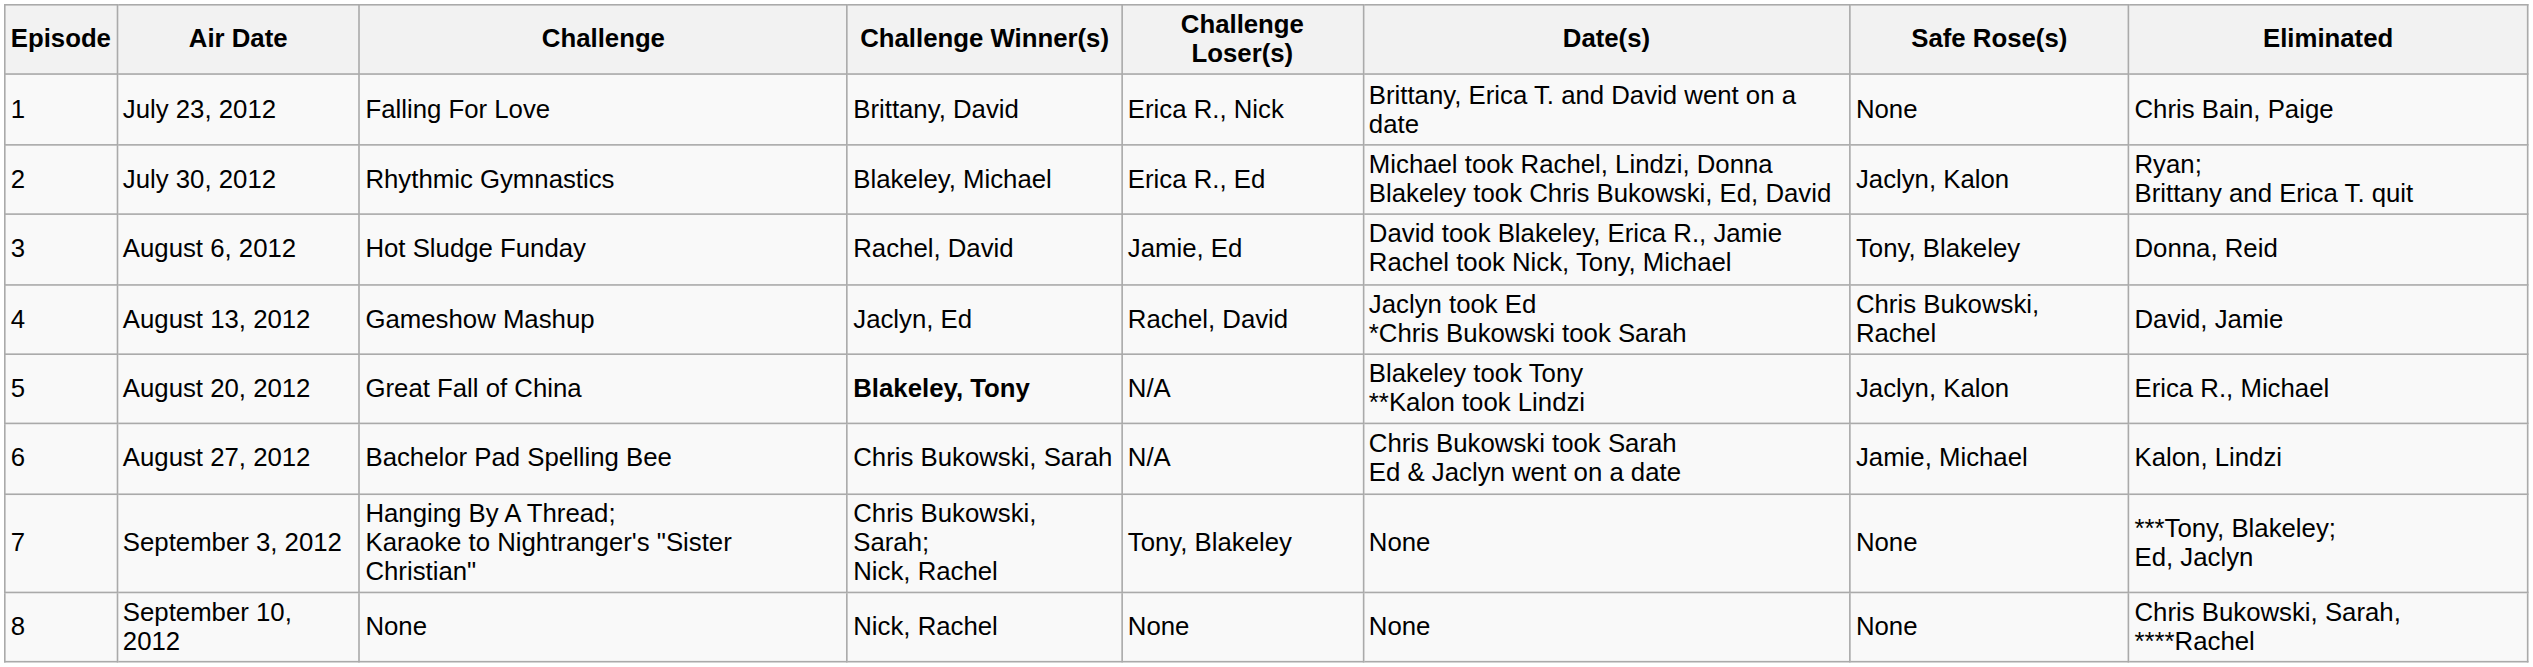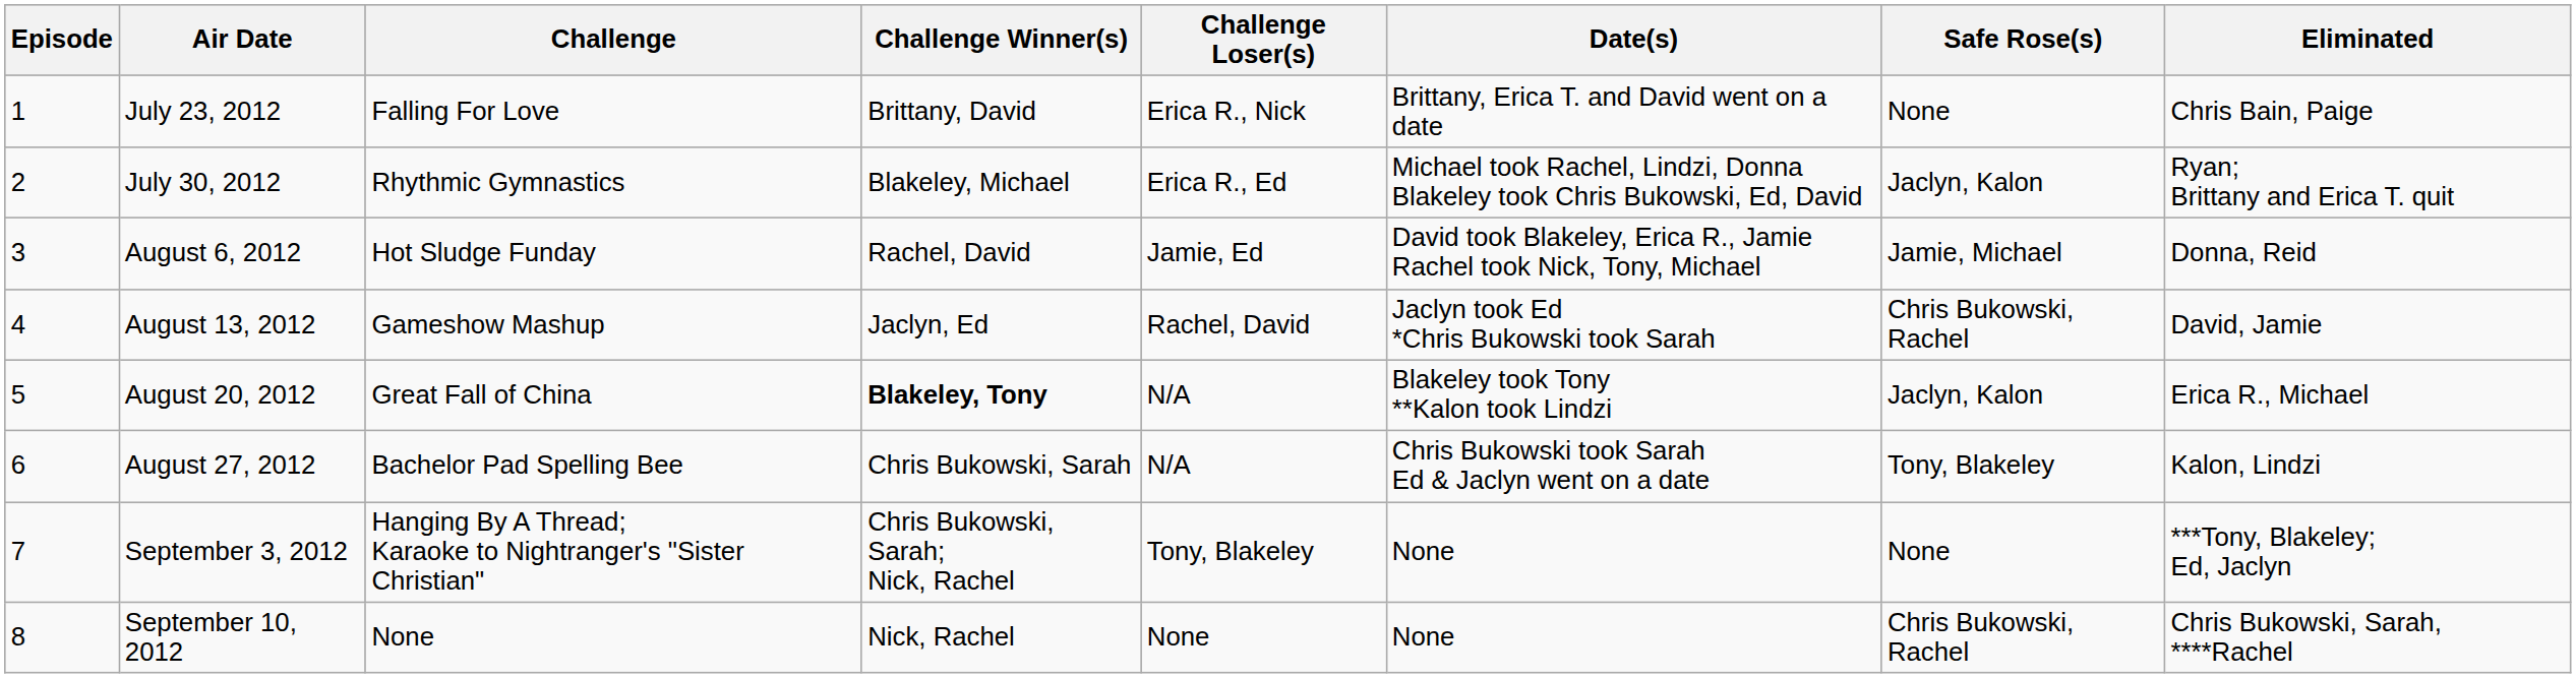 <table class="wikitable">
 <tr>
 <th>Episode</th>
 <th>Air Date</th>
 <th>Challenge</th>
 <th>Challenge Winner(s)</th>
 <th>Challenge Loser(s)</th>
 <th>Date(s)</th>
 <th>Safe Rose(s)</th>
 <th>Eliminated</th>
 </tr>
 <tr>
 <td>1</td>
 <td>July 23, 2012</td>
 <td>Falling For Love</td>
 <td>Brittany, David</td>
 <td>Erica R., Nick</td>
 <td>Brittany, Erica T. and David went on a date</td>
 <td>None</td>
 <td>Chris Bain, Paige</td>
 </tr>
 <tr>
 <td>2</td>
 <td>July 30, 2012</td>
 <td>Rhythmic Gymnastics</td>
 <td>Blakeley, Michael</td>
 <td>Erica R., Ed</td>
 <td>Michael took Rachel, Lindzi, Donna<br>Blakeley took Chris Bukowski, Ed, David</td>
 <td>Jaclyn, Kalon</td>
 <td>Ryan;<br>Brittany and Erica T. quit</td>
 </tr>
 <tr>
 <td>3</td>
 <td>August 6, 2012</td>
 <td>Hot Sludge Funday</td>
 <td>Rachel, David</td>
 <td>Jamie, Ed</td>
 <td>David took Blakeley, Erica R., Jamie<br>Rachel took Nick, Tony, Michael</td>
-<td>Tony, Blakeley</td>
+<td>Jamie, Michael</td>
 <td>Donna, Reid</td>
 </tr>
 <tr>
 <td>4</td>
 <td>August 13, 2012</td>
 <td>Gameshow Mashup</td>
 <td>Jaclyn, Ed</td>
 <td>Rachel, David</td>
 <td>Jaclyn took Ed<br>*Chris Bukowski took Sarah</td>
 <td>Chris Bukowski, Rachel</td>
 <td>David, Jamie</td>
 </tr>
 <tr>
 <td>5</td>
 <td>August 20, 2012</td>
 <td>Great Fall of China</td>
 <td><strong>Blakeley, Tony</strong></td>
 <td>N/A</td>
 <td>Blakeley took Tony<br>**Kalon took Lindzi</td>
 <td>Jaclyn, Kalon</td>
 <td>Erica R., Michael</td>
 </tr>
 <tr>
 <td>6</td>
 <td>August 27, 2012</td>
 <td>Bachelor Pad Spelling Bee</td>
 <td>Chris Bukowski, Sarah</td>
 <td>N/A</td>
 <td>Chris Bukowski took Sarah<br>Ed & Jaclyn went on a date</td>
-<td>Jamie, Michael</td>
+<td>Tony, Blakeley</td>
 <td>Kalon, Lindzi</td>
 </tr>
 <tr>
 <td>7</td>
 <td>September 3, 2012</td>
 <td>Hanging By A Thread;<br>Karaoke to Nightranger's "Sister Christian"</td>
 <td>Chris Bukowski, Sarah;<br>Nick, Rachel</td>
 <td>Tony, Blakeley</td>
 <td>None</td>
 <td>None</td>
 <td>***Tony, Blakeley;<br>Ed, Jaclyn</td>
 </tr>
 <tr>
 <td>8</td>
 <td>September 10, 2012</td>
 <td>None</td>
 <td>Nick, Rachel</td>
 <td>None</td>
 <td>None</td>
-<td>None</td>
+<td>Chris Bukowski, Rachel</td>
 <td>Chris Bukowski, Sarah, ****Rachel</td>
 </tr>
 </table>
